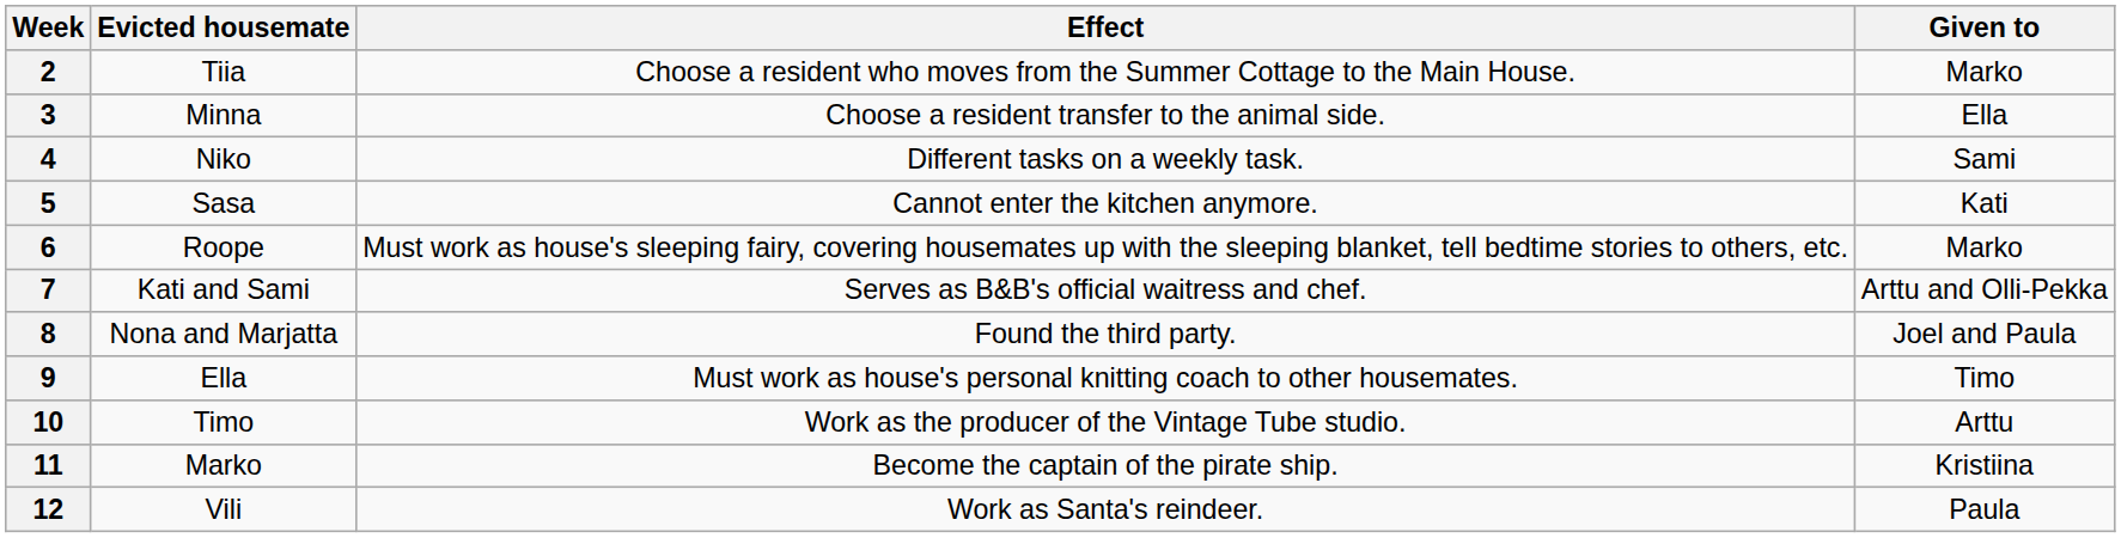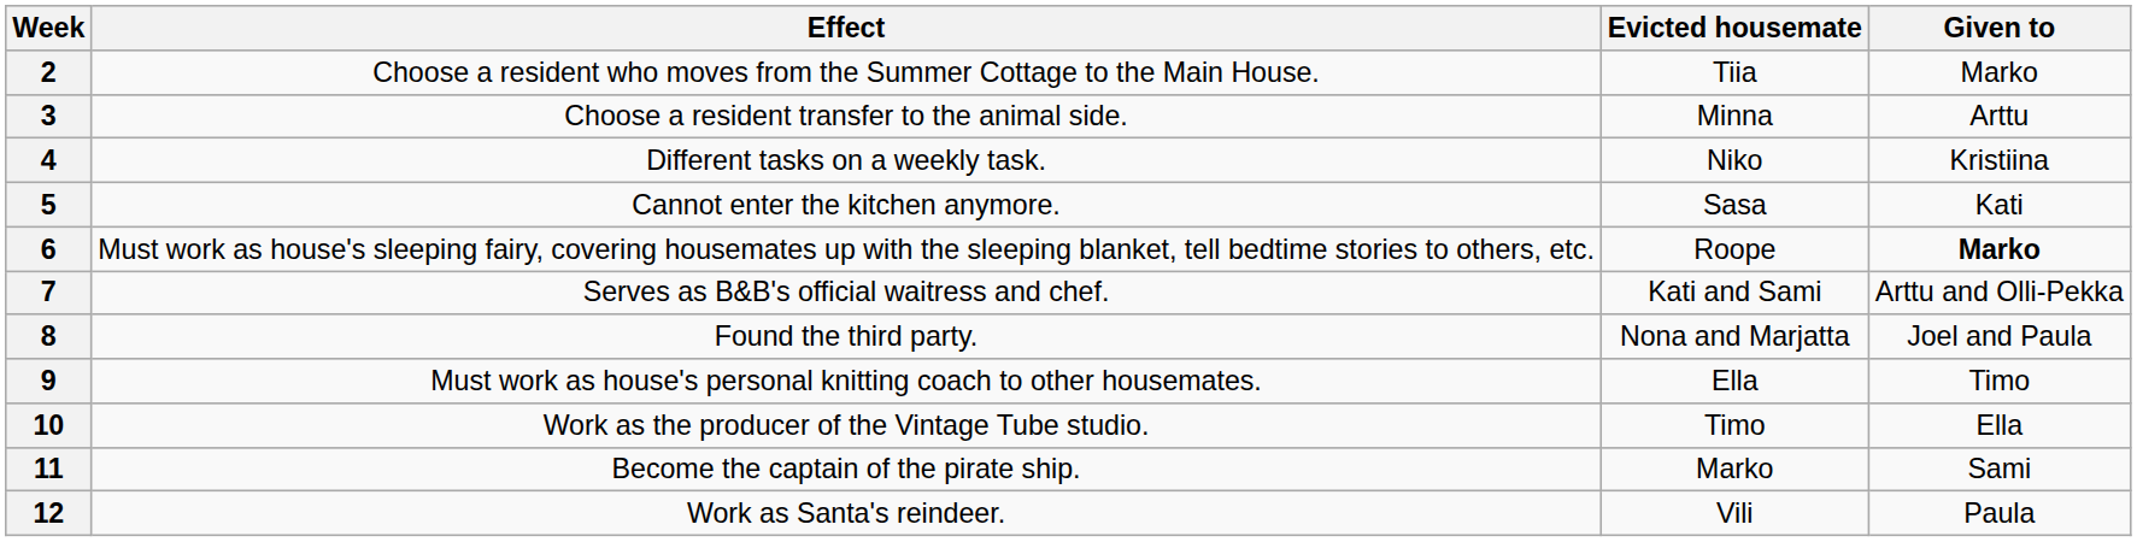 <table class="wikitable" style="text-align:center; font-size:90%; ">
 <tr>
 <th>Week</th>
+<th>Effect</th>
 <th>Evicted housemate</th>
-<th>Effect</th>
 <th>Given to</th>
 </tr>
 <tr>
 <th>2</th>
+<td>Choose a resident who moves from the Summer Cottage to the Main House.</td>
 <td>Tiia</td>
-<td>Choose a resident who moves from the Summer Cottage to the Main House.</td>
 <td>Marko</td>
 </tr>
 <tr>
 <th>3</th>
+<td>Choose a resident transfer to the animal side.</td>
 <td>Minna</td>
-<td>Choose a resident transfer to the animal side.</td>
-<td>Ella</td>
+<td>Arttu</td>
 </tr>
 <tr>
 <th>4</th>
+<td>Different tasks on a weekly task.</td>
 <td>Niko</td>
-<td>Different tasks on a weekly task.</td>
-<td>Sami</td>
+<td>Kristiina</td>
 </tr>
 <tr>
 <th>5</th>
+<td>Cannot enter the kitchen anymore.</td>
 <td>Sasa</td>
-<td>Cannot enter the kitchen anymore.</td>
 <td>Kati</td>
 </tr>
 <tr>
 <th>6</th>
+<td>Must work as house's sleeping fairy, covering housemates up with the sleeping blanket, tell bedtime stories to others, etc.</td>
 <td>Roope</td>
-<td>Must work as house's sleeping fairy, covering housemates up with the sleeping blanket, tell bedtime stories to others, etc.</td>
-<td>Marko</td>
+<td><strong>Marko</strong></td>
 </tr>
 <tr>
 <th>7</th>
+<td>Serves as B&B's official waitress and chef.</td>
 <td>Kati and Sami</td>
-<td>Serves as B&B's official waitress and chef.</td>
 <td>Arttu and Olli-Pekka</td>
 </tr>
 <tr>
 <th>8</th>
+<td>Found the third party.</td>
 <td>Nona and Marjatta</td>
-<td>Found the third party.</td>
 <td>Joel and Paula</td>
 </tr>
 <tr>
 <th>9</th>
+<td>Must work as house's personal knitting coach to other housemates.</td>
 <td>Ella</td>
-<td>Must work as house's personal knitting coach to other housemates.</td>
 <td>Timo</td>
 </tr>
 <tr>
 <th>10</th>
+<td>Work as the producer of the Vintage Tube studio.</td>
 <td>Timo</td>
-<td>Work as the producer of the Vintage Tube studio.</td>
-<td>Arttu</td>
+<td>Ella</td>
 </tr>
 <tr>
 <th>11</th>
+<td>Become the captain of the pirate ship.</td>
 <td>Marko</td>
-<td>Become the captain of the pirate ship.</td>
-<td>Kristiina</td>
+<td>Sami</td>
 </tr>
 <tr>
 <th>12</th>
+<td>Work as Santa's reindeer.</td>
 <td>Vili</td>
-<td>Work as Santa's reindeer.</td>
 <td>Paula</td>
 </tr>
 </table>
